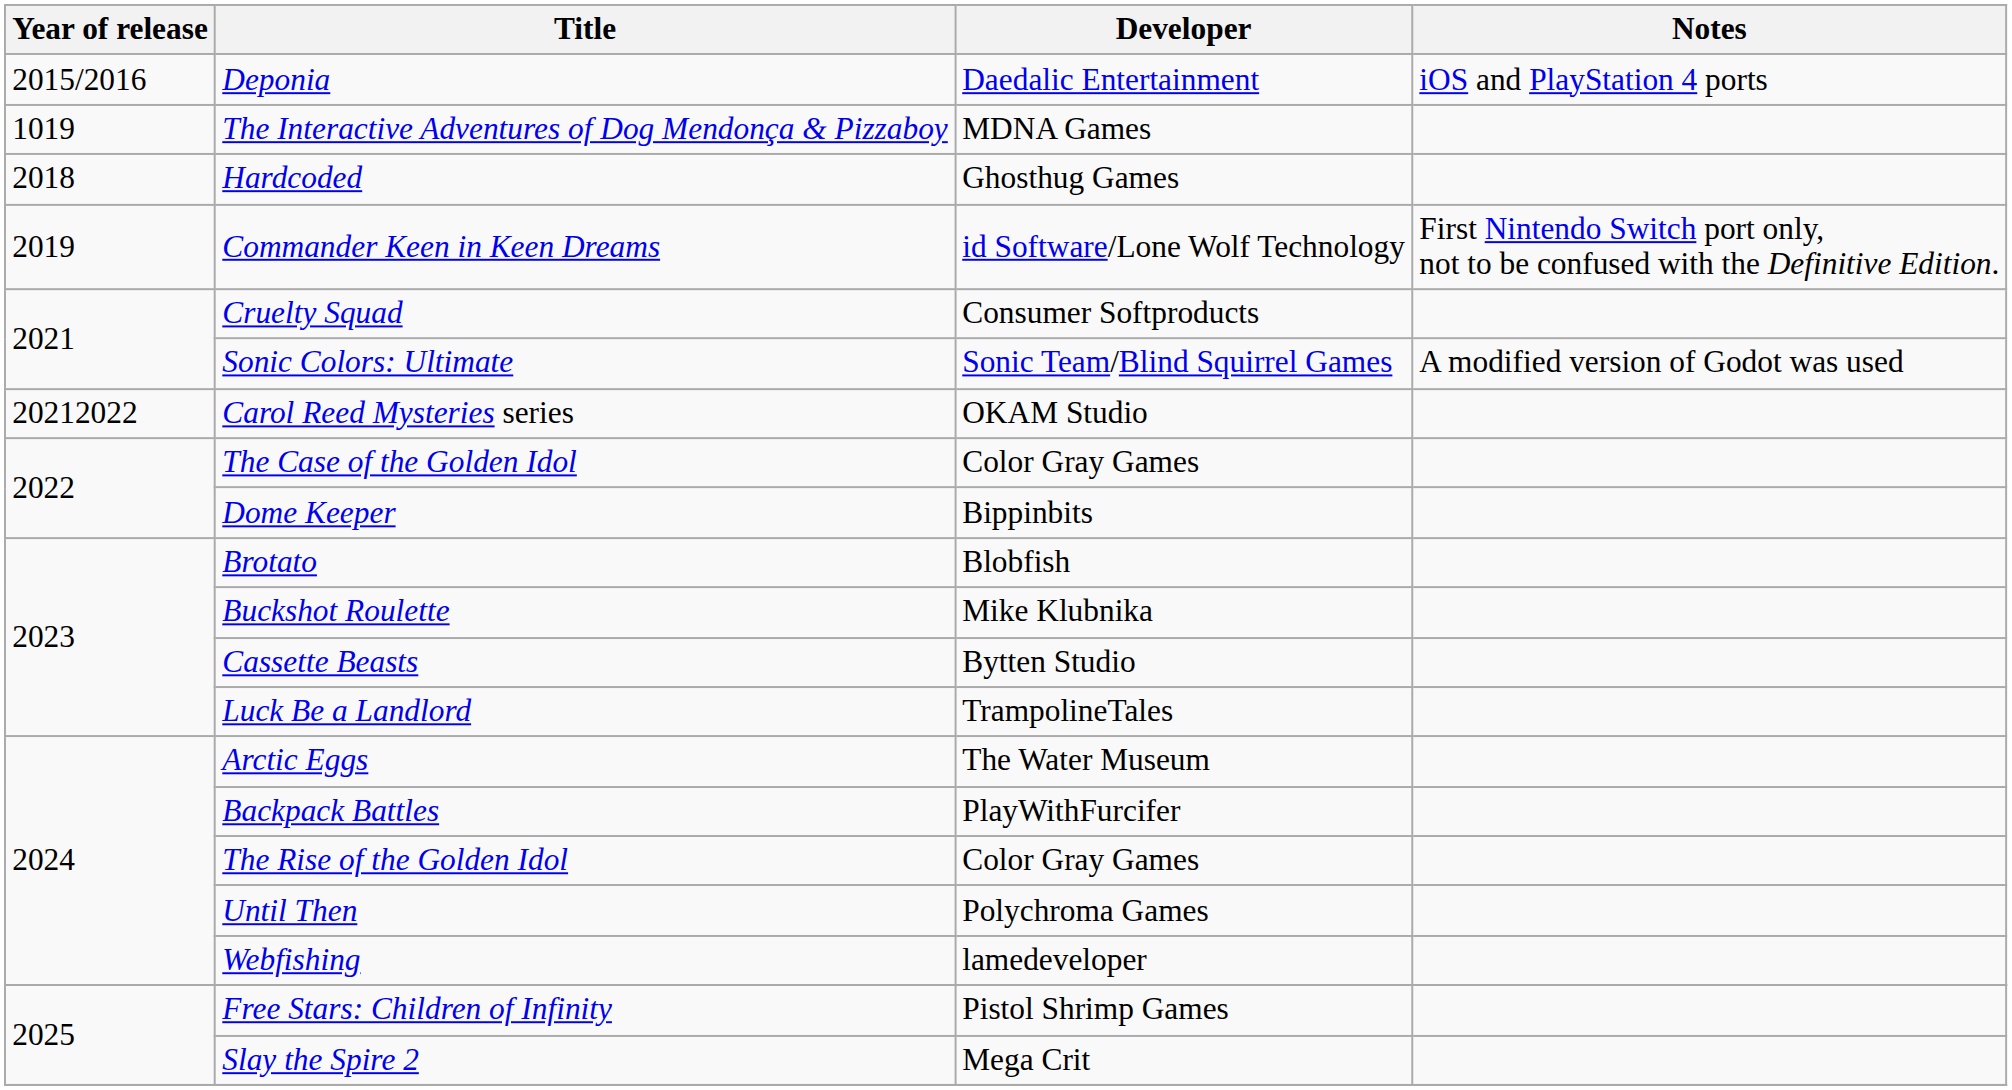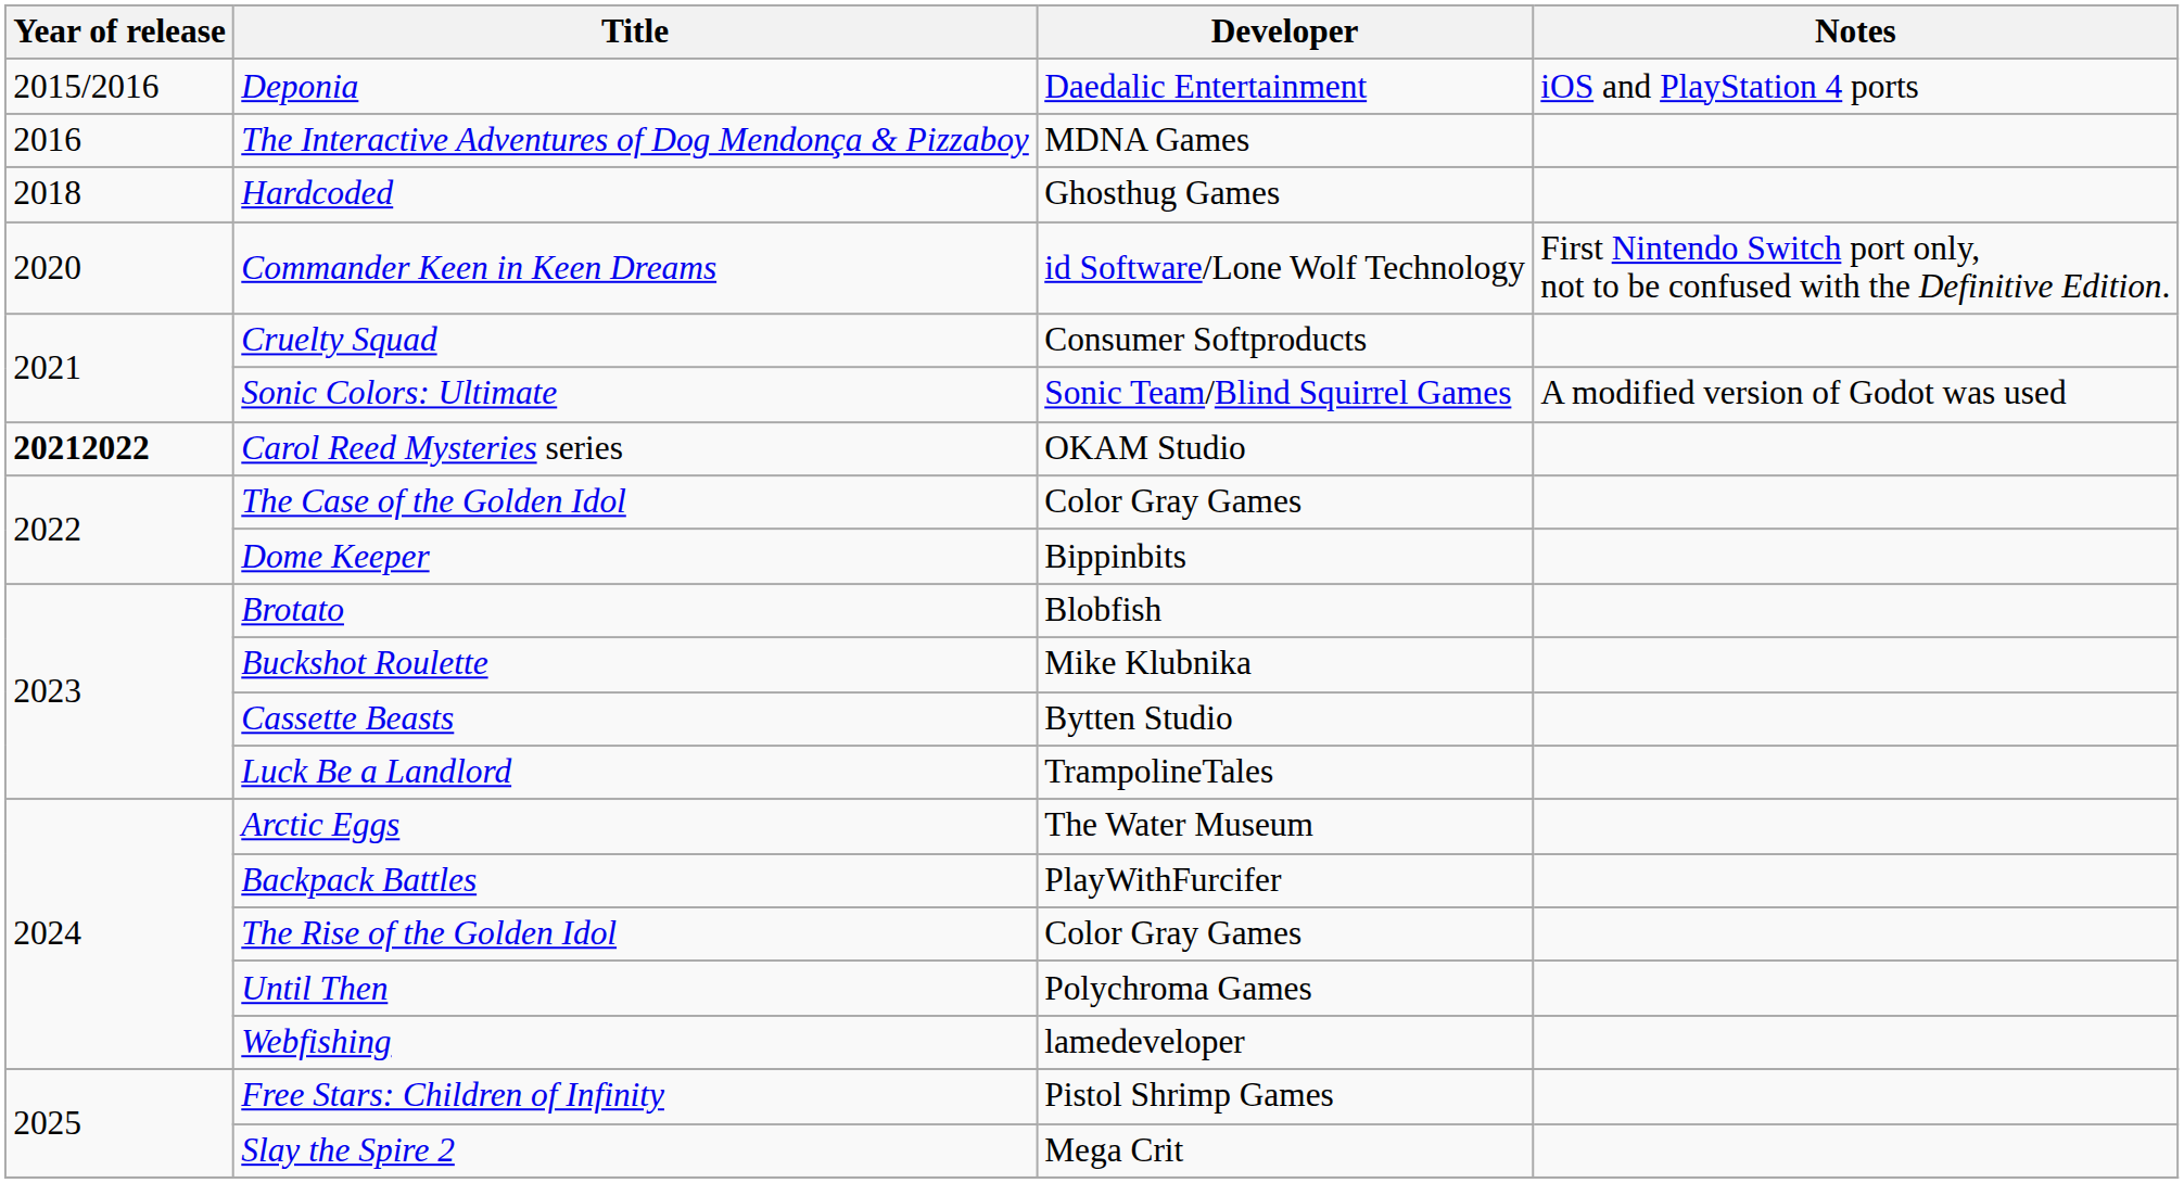 <table class="wikitable sortable">
 <tr>
 <th>Year of release</th>
 <th>Title</th>
 <th>Developer</th>
 <th>Notes</th>
 </tr>
 <tr>
 <td>2015/2016</td>
 <td><em><a href='#'>Deponia</a></em></td>
 <td><a href='#'>Daedalic Entertainment</a></td>
 <td><a href='#'>iOS</a> and <a href='#'>PlayStation 4</a> ports</td>
 </tr>
 <tr>
-<td>1019</td>
+<td>2016</td>
 <td><em><a href='#'>The Interactive Adventures of Dog Mendonça & Pizzaboy</a></em></td>
 <td MDNA Games>MDNA Games</td>
 <td></td>
 </tr>
 <tr>
 <td>2018</td>
 <td><em><a href='#'>Hardcoded</a></em></td>
 <td>Ghosthug Games</td>
 <td></td>
 </tr>
 <tr>
-<td>2019</td>
+<td>2020</td>
 <td><em><a href='#'>Commander Keen in Keen Dreams</a></em></td>
 <td><a href='#'>id Software</a>/Lone Wolf Technology</td>
 <td>First <a href='#'>Nintendo Switch</a> port only,<br>not to be confused with the <em>Definitive Edition</em>.</td>
 </tr>
 <tr>
 <td rowspan="2">2021</td>
 <td><em><a href='#'>Cruelty Squad</a></em></td>
 <td>Consumer Softproducts</td>
 <td></td>
 </tr>
 <tr>
 <td><em><a href='#'>Sonic Colors: Ultimate</a></em></td>
 <td><a href='#'>Sonic Team</a>/<a href='#'>Blind Squirrel Games</a></td>
 <td>A modified version of Godot was used</td>
 </tr>
 <tr>
-<td>20212022</td>
+<td><strong>20212022</strong></td>
 <td><em><a href='#'>Carol Reed Mysteries</a></em> series</td>
 <td>OKAM Studio</td>
 <td></td>
 </tr>
 <tr>
 <td rowspan="2">2022</td>
 <td><em><a href='#'>The Case of the Golden Idol</a></em></td>
 <td>Color Gray Games</td>
 <td></td>
 </tr>
 <tr>
 <td><em><a href='#'>Dome Keeper</a></em></td>
 <td>Bippinbits</td>
 <td></td>
 </tr>
 <tr>
 <td rowspan="4">2023</td>
 <td><em><a href='#'>Brotato</a></em></td>
 <td>Blobfish</td>
 <td></td>
 </tr>
 <tr>
 <td><em><a href='#'>Buckshot Roulette</a></em></td>
 <td>Mike Klubnika</td>
 <td></td>
 </tr>
 <tr>
 <td><em><a href='#'>Cassette Beasts</a></em></td>
 <td>Bytten Studio</td>
 <td></td>
 </tr>
 <tr>
 <td><em><a href='#'>Luck Be a Landlord</a></em></td>
 <td>TrampolineTales</td>
 <td></td>
 </tr>
 <tr>
 <td rowspan="5">2024</td>
 <td><em><a href='#'>Arctic Eggs</a></em></td>
 <td>The Water Museum</td>
 <td></td>
 </tr>
 <tr>
 <td><em><a href='#'>Backpack Battles</a></em></td>
 <td>PlayWithFurcifer</td>
 <td></td>
 </tr>
 <tr>
 <td><em><a href='#'>The Rise of the Golden Idol</a></em></td>
 <td>Color Gray Games</td>
 <td></td>
 </tr>
 <tr>
 <td><em><a href='#'>Until Then</a></em></td>
 <td>Polychroma Games</td>
 <td></td>
 </tr>
 <tr>
 <td><em><a href='#'>Webfishing</a></em></td>
 <td>lamedeveloper</td>
 <td></td>
 </tr>
 <tr>
 </tr>
 <tr>
 <td rowspan="2">2025</td>
 <td><em><a href='#'>Free Stars: Children of Infinity</a></em></td>
 <td>Pistol Shrimp Games</td>
 <td></td>
 </tr>
 <tr>
 <td><em><a href='#'>Slay the Spire 2</a></em></td>
 <td>Mega Crit</td>
 <td></td>
 </tr>
 <tr>
 </tr>
 </table>
